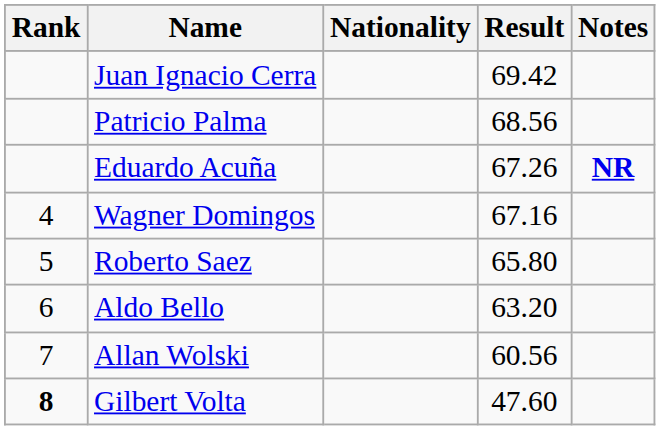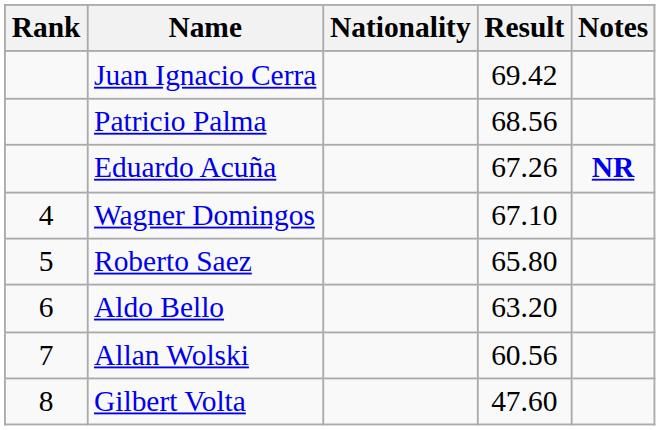 <table class="wikitable sortable" style="text-align:center">
 <tr>
 <th>Rank</th>
 <th>Name</th>
 <th>Nationality</th>
 <th>Result</th>
 <th>Notes</th>
 </tr>
 <tr>
 <td></td>
 <td align=left><a href='#'>Juan Ignacio Cerra</a></td>
 <td align=left></td>
 <td>69.42</td>
 <td></td>
 </tr>
 <tr>
 <td></td>
 <td align=left><a href='#'>Patricio Palma</a></td>
 <td align=left></td>
 <td>68.56</td>
 <td></td>
 </tr>
 <tr>
 <td></td>
 <td align=left><a href='#'>Eduardo Acuña</a></td>
 <td align=left></td>
 <td>67.26</td>
 <td><strong><a href='#'>NR</a></strong></td>
 </tr>
 <tr>
 <td>4</td>
 <td align=left><a href='#'>Wagner Domingos</a></td>
 <td align=left></td>
-<td>67.16</td>
+<td>67.10</td>
 <td></td>
 </tr>
 <tr>
 <td>5</td>
 <td align=left><a href='#'>Roberto Saez</a></td>
 <td align=left></td>
 <td>65.80</td>
 <td></td>
 </tr>
 <tr>
 <td>6</td>
 <td align=left><a href='#'>Aldo Bello</a></td>
 <td align=left></td>
 <td>63.20</td>
 <td></td>
 </tr>
 <tr>
 <td>7</td>
 <td align=left><a href='#'>Allan Wolski</a></td>
 <td align=left></td>
 <td>60.56</td>
 <td></td>
 </tr>
 <tr>
-<td><strong>8</strong></td>
+<td>8</td>
 <td align=left><a href='#'>Gilbert Volta</a></td>
 <td align=left></td>
 <td>47.60</td>
 <td></td>
 </tr>
 </table>
